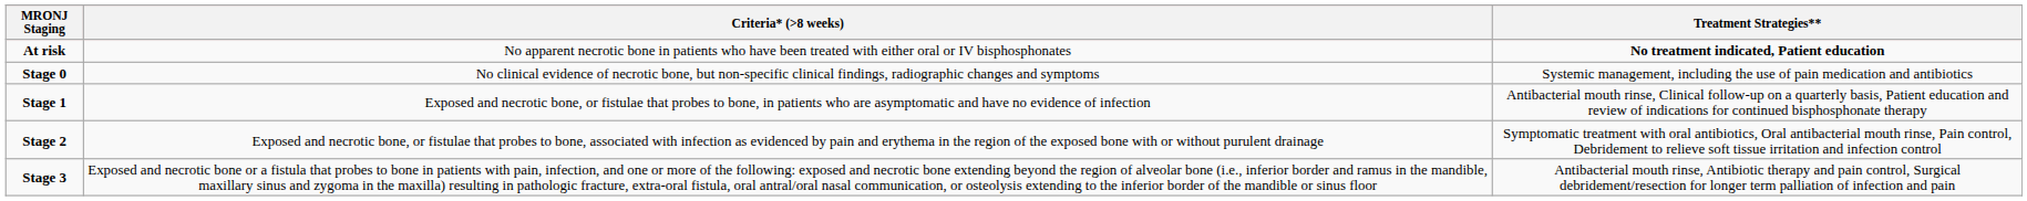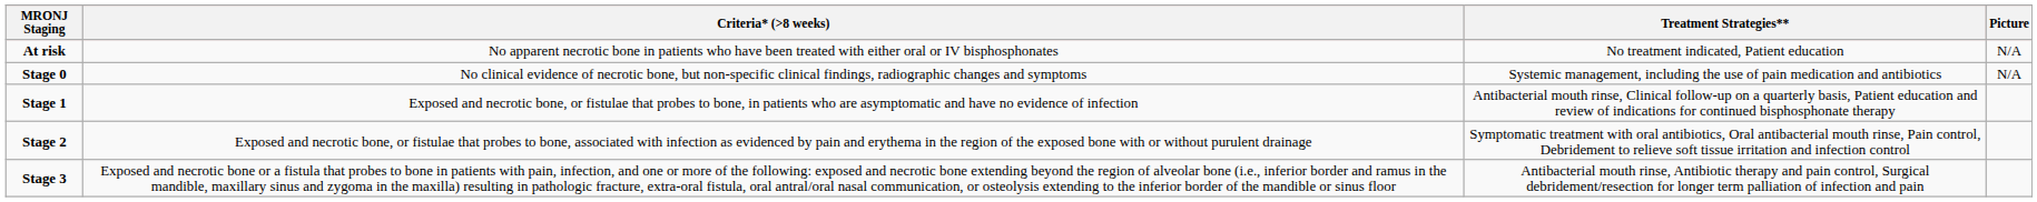 <table class="wikitable" style="text-align:center;font-size:70%;width:100%;margin-left:1em">
 <tr style="background: #E5AFAA;text-align:center;font-size:90%;">
 <th abbr="stage">MRONJ Staging</th>
 <th abbr="criteria">Criteria* (>8 weeks)</th>
 <th abbr="strategy">Treatment Strategies**</th>
+<th>Picture</th>
 </tr>
 <tr>
 <td><strong>At risk</strong></td>
 <td>No apparent necrotic bone in patients who have been treated with either oral or IV bisphosphonates</td>
-<td><strong>No treatment indicated, Patient education</strong></td>
+<td>No treatment indicated, Patient education</td>
+<td>N/A</td>
 </tr>
 <tr>
 <td><strong>Stage 0</strong></td>
 <td>No clinical evidence of necrotic bone, but non-specific clinical findings, radiographic changes and symptoms</td>
 <td>Systemic management, including the use of pain medication and antibiotics</td>
+<td>N/A</td>
 </tr>
 <tr>
 <td><strong>Stage 1</strong></td>
 <td>Exposed and necrotic bone, or fistulae that probes to bone, in patients who are asymptomatic and have no evidence of infection</td>
 <td>Antibacterial mouth rinse, Clinical follow-up on a quarterly basis, Patient education and review of indications for continued bisphosphonate therapy</td>
+<td></td>
 </tr>
 <tr>
 <td><strong>Stage 2</strong></td>
 <td>Exposed and necrotic bone, or fistulae that probes to bone, associated with infection as evidenced by pain and erythema in the region of the exposed bone with or without purulent drainage</td>
 <td>Symptomatic treatment with oral antibiotics, Oral antibacterial mouth rinse, Pain control, Debridement to relieve soft tissue irritation and infection control</td>
+<td></td>
 </tr>
 <tr>
 <td><strong>Stage 3</strong></td>
 <td>Exposed and necrotic bone or a fistula that probes to bone in patients with pain, infection, and one or more of the following: exposed and necrotic bone extending beyond the region of alveolar bone (i.e., inferior border and ramus in the mandible, maxillary sinus and zygoma in the maxilla) resulting in pathologic fracture, extra-oral fistula, oral antral/oral nasal communication, or osteolysis extending to the inferior border of the mandible or sinus floor</td>
 <td>Antibacterial mouth rinse, Antibiotic therapy and pain control, Surgical debridement/resection for longer term palliation of infection and pain</td>
+<td><br></td>
 </tr>
 </table>
